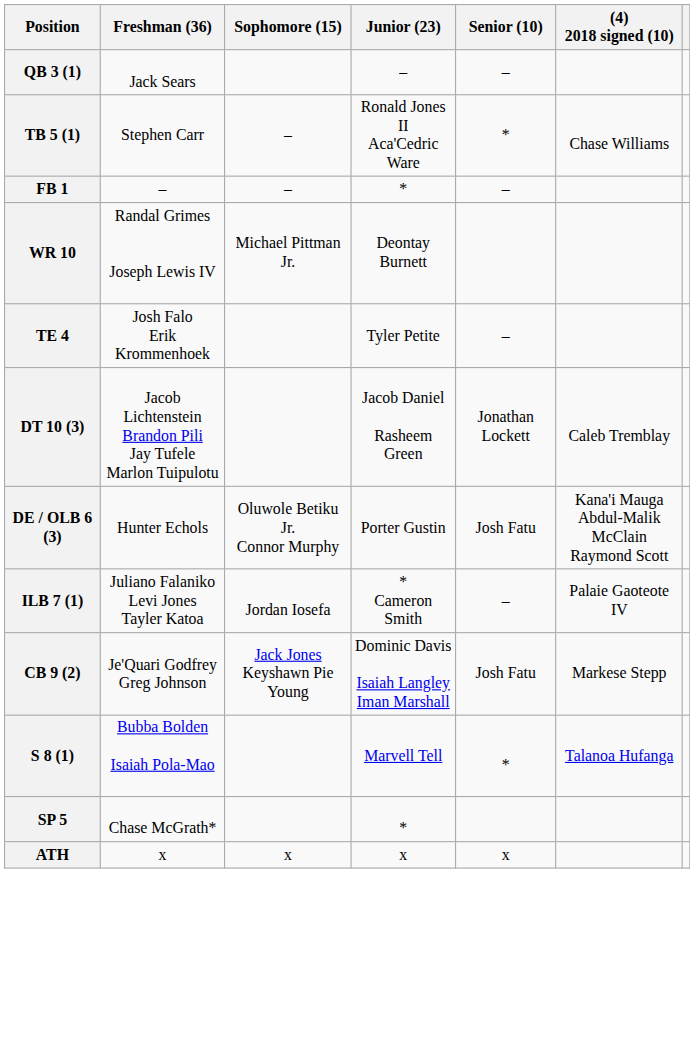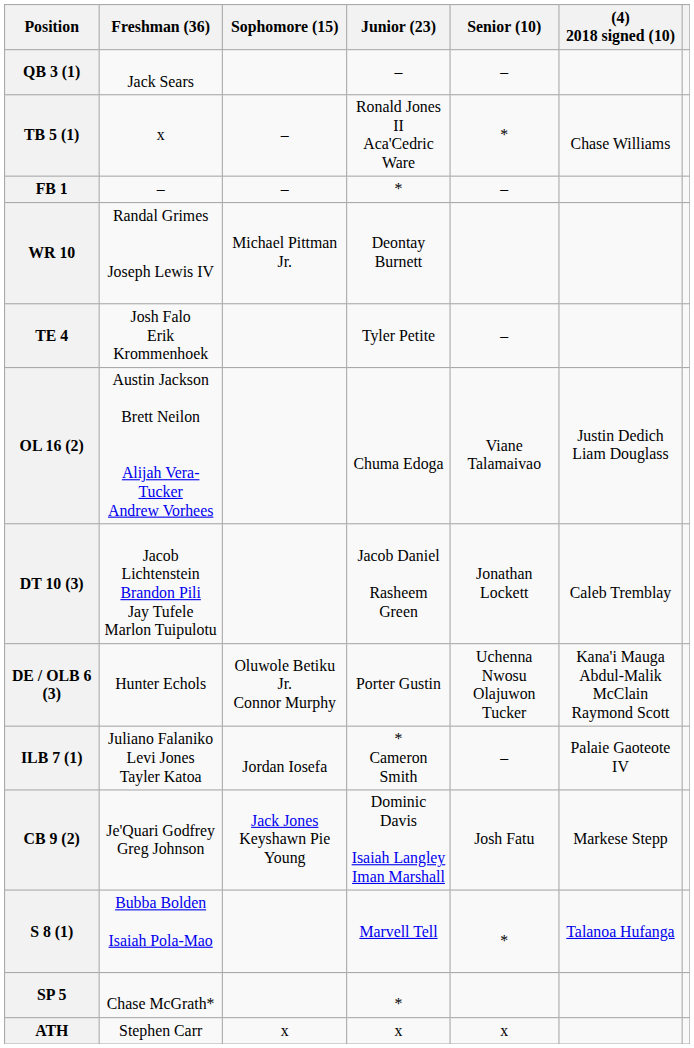 <table class="wikitable collapsible collapsed"  style="font-size:90%; width:100%;">
 <tr>
 <th>Position</th>
 <th>Freshman (36)</th>
 <th>Sophomore (15)</th>
 <th>Junior (23)</th>
 <th>Senior (10)</th>
 <th> (4) <br>2018 signed (10)</th>
 <th></th>
 </tr>
 <tr style="text-align:center;">
 <th>QB 3 (1)</th>
 <td> <br> Jack Sears</td>
 <td></td>
 <td>–</td>
 <td>–</td>
 <td></td>
 <td></td>
 </tr>
 <tr style="text-align:center;">
 <th>TB 5 (1)</th>
-<td>Stephen Carr <br> </td>
+<td>x</td>
 <td>–</td>
 <td>Ronald Jones II <br> Aca'Cedric Ware</td>
 <td>*</td>
 <td> <br> Chase Williams</td>
 <td></td>
 </tr>
 <tr style="text-align:center;">
 <th>FB 1</th>
 <td>–</td>
 <td>–</td>
 <td>*</td>
 <td>–</td>
 <td></td>
 <td></td>
 </tr>
 <tr style="text-align:center;">
 <th>WR 10</th>
 <td>Randal Grimes <br>  <br>  <br> Joseph Lewis IV <br>  <br> </td>
 <td>Michael Pittman Jr.</td>
 <td>Deontay Burnett <br> </td>
 <td></td>
 <td></td>
 <td></td>
 </tr>
 <tr style="text-align:center;">
 <th>TE 4</th>
 <td>Josh Falo <br> Erik Krommenhoek</td>
 <td></td>
 <td>Tyler Petite</td>
 <td>–</td>
 <td></td>
 <td></td>
 </tr>
 <tr style="text-align:center;">
+<th>OL 16 (2)</th>
+<td>Austin Jackson <br>  <br> Brett Neilon <br>  <br>  <br> <a href='#'>Alijah Vera-Tucker</a> <br> <a href='#'>Andrew Vorhees</a></td>
+<td> <br>  <br> </td>
+<td> <br>  <br> Chuma Edoga <br> </td>
+<td> <br> Viane Talamaivao</td>
+<td>Justin Dedich <br> Liam Douglass</td>
+<td></td>
+</tr>
+<tr style="text-align:center;">
 <th>DT 10 (3)</th>
 <td> <br> Jacob Lichtenstein <br> <a href='#'>Brandon Pili</a> <br> Jay Tufele <br> Marlon Tuipulotu</td>
 <td></td>
 <td>Jacob Daniel <br>   <br> Rasheem Green</td>
 <td>Jonathan Lockett</td>
 <td> <br> Caleb Tremblay <br> </td>
 <td></td>
 </tr>
 <tr style="text-align:center;">
 <th>DE / OLB 6 (3)</th>
 <td>Hunter Echols</td>
 <td>Oluwole Betiku Jr. <br> Connor Murphy</td>
 <td>Porter Gustin</td>
-<td>Josh Fatu</td>
+<td>Uchenna Nwosu <br> Olajuwon Tucker</td>
 <td>Kana'i Mauga <br> Abdul-Malik McClain <br> Raymond Scott</td>
 <td></td>
 </tr>
 <tr style="text-align:center;">
 <th>ILB 7 (1)</th>
 <td>Juliano Falaniko <br> Levi Jones <br> Tayler Katoa</td>
 <td> <br> Jordan Iosefa</td>
 <td>* <br> Cameron Smith</td>
 <td>–</td>
 <td>Palaie Gaoteote IV</td>
 <td></td>
 </tr>
 <tr style="text-align:center;">
 <th>CB 9 (2)</th>
 <td>Je'Quari Godfrey <br> Greg Johnson</td>
 <td><a href='#'>Jack Jones</a> <br> Keyshawn Pie Young</td>
 <td>Dominic Davis <br>  <br> <a href='#'>Isaiah Langley</a> <br> <a href='#'>Iman Marshall</a></td>
 <td>Josh Fatu</td>
 <td> Markese Stepp</td>
 <td></td>
 </tr>
 <tr style="text-align:center;">
 <th>S 8 (1)</th>
 <td><a href='#'>Bubba Bolden</a> <br>  <br> <a href='#'>Isaiah Pola-Mao</a> <br>  <br></td>
 <td></td>
 <td><a href='#'>Marvell Tell</a></td>
 <td> <br> *</td>
 <td> <a href='#'>Talanoa Hufanga</a></td>
 <td></td>
 </tr>
 <tr style="text-align:center;">
 <th>SP 5</th>
 <td> <br>Chase McGrath*</td>
 <td></td>
 <td> <br> *</td>
 <td></td>
 <td></td>
 <td></td>
 </tr>
 <tr style="text-align:center;">
 <th>ATH </th>
-<td>x</td>
+<td>Stephen Carr <br> </td>
 <td>x</td>
 <td>x</td>
 <td>x</td>
 <td></td>
 <td></td>
 </tr>
 </table>
